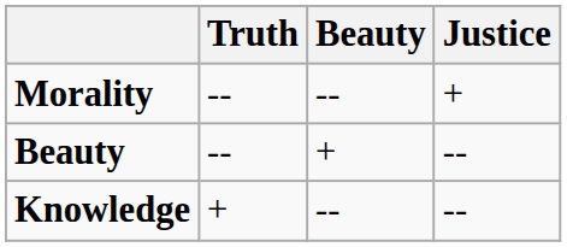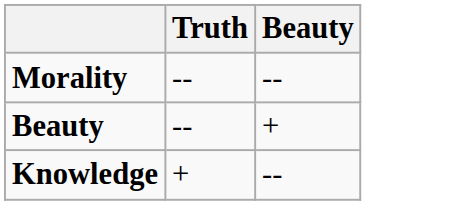 <table class="wikitable">
 <tr>
 <th></th>
 <th>Truth</th>
 <th>Beauty</th>
-<th>Justice</th>
 </tr>
 <tr>
 <td><strong>Morality</strong></td>
 <td>--</td>
 <td>--</td>
-<td>+</td>
 </tr>
 <tr>
 <td><strong>Beauty</strong></td>
 <td>--</td>
 <td>+</td>
-<td>--</td>
 </tr>
 <tr>
 <td><strong>Knowledge</strong></td>
 <td>+</td>
 <td>--</td>
-<td>--</td>
 </tr>
 </table>
